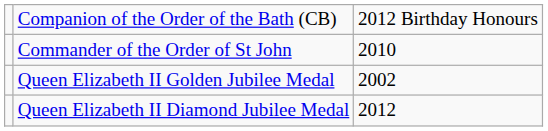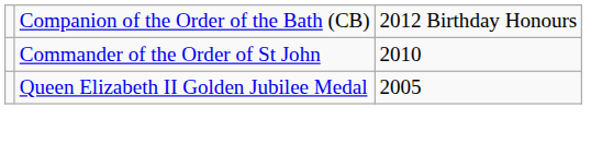 <table class="wikitable">
 <tr>
 <td></td>
 <td><a href='#'>Companion of the Order of the Bath</a> (CB)</td>
 <td>2012 Birthday Honours</td>
 </tr>
 <tr>
 <td></td>
 <td><a href='#'>Commander of the Order of St John</a></td>
 <td>2010</td>
 </tr>
 <tr>
 <td></td>
 <td><a href='#'>Queen Elizabeth II Golden Jubilee Medal</a></td>
-<td>2002</td>
-</tr>
-<tr>
-<td></td>
-<td><a href='#'>Queen Elizabeth II Diamond Jubilee Medal</a></td>
-<td>2012</td>
+<td>2005</td>
 </tr>
 </table>
